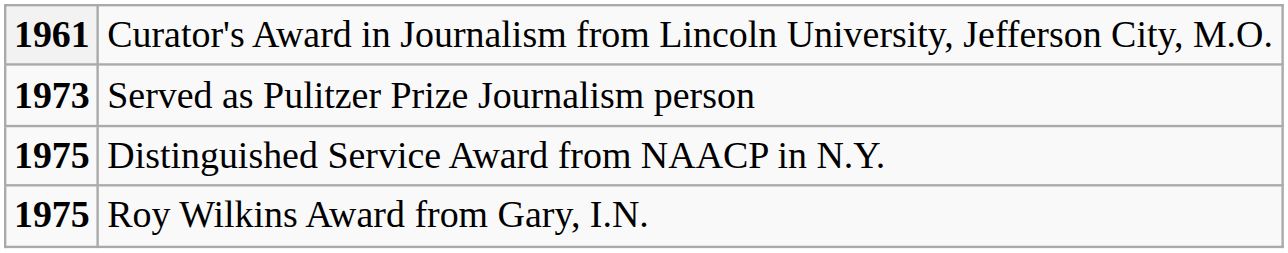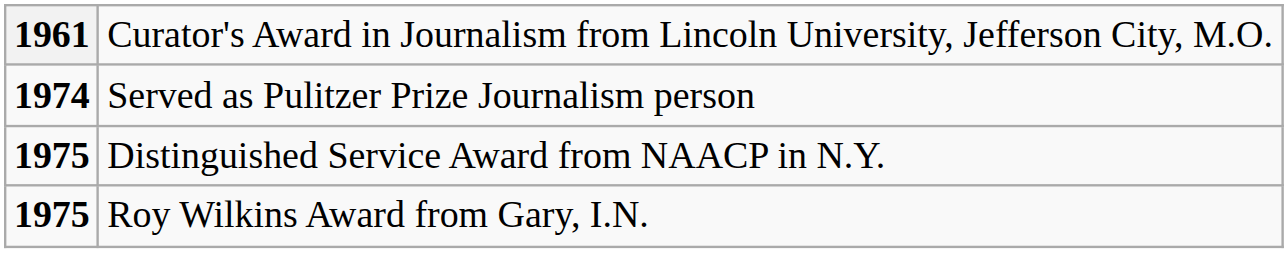 <table class="wikitable">
 <tr>
 <th>1961</th>
 <td>Curator's Award in Journalism from Lincoln University, Jefferson City, M.O.</td>
 </tr>
 <tr>
-<td><strong>1973</strong></td>
+<td><strong>1974</strong></td>
 <td>Served as Pulitzer Prize Journalism person</td>
 </tr>
 <tr>
 <td><strong>1975</strong></td>
 <td>Distinguished Service Award from NAACP in N.Y.</td>
 </tr>
 <tr>
 <td><strong>1975</strong></td>
 <td>Roy Wilkins Award from Gary, I.N.</td>
 </tr>
 </table>
